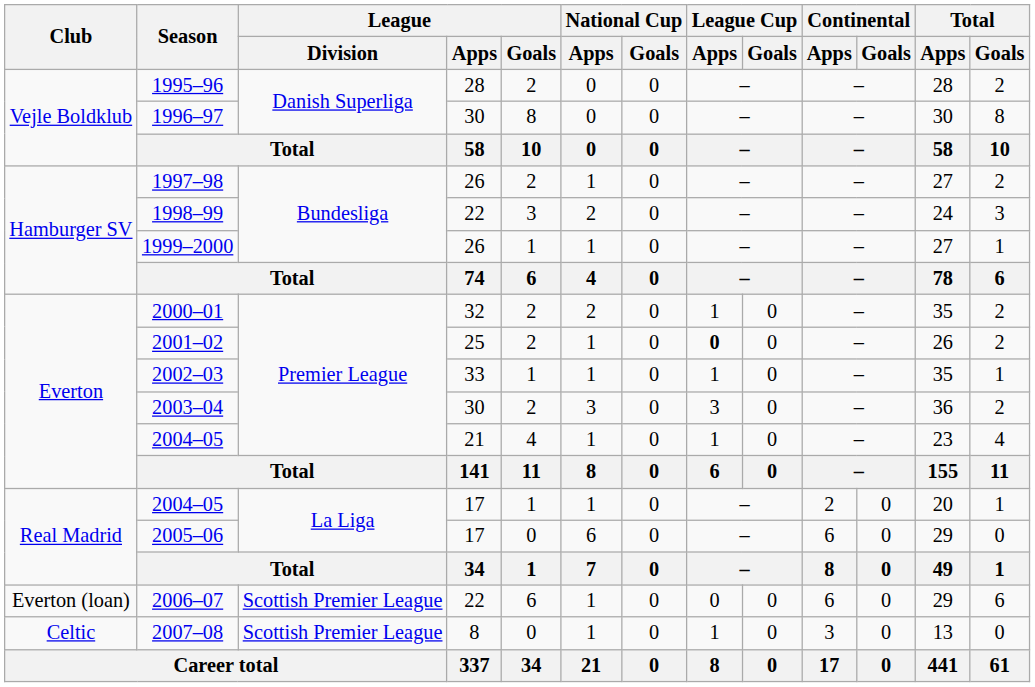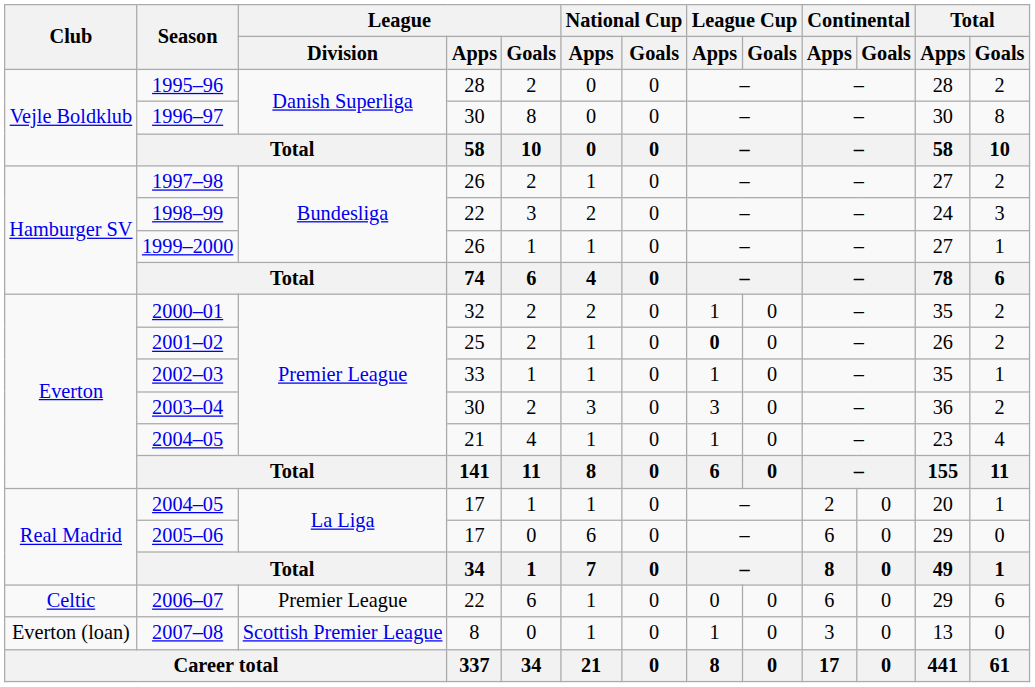 <table class="wikitable" style="text-align:center">
 <tr>
 <th rowspan="2">Club</th>
 <th rowspan="2">Season</th>
 <th colspan="3">League</th>
 <th colspan="2">National Cup</th>
 <th colspan="2">League Cup</th>
 <th colspan="2">Continental</th>
 <th colspan="2">Total</th>
 </tr>
 <tr>
 <th>Division</th>
 <th>Apps</th>
 <th>Goals</th>
 <th>Apps</th>
 <th>Goals</th>
 <th>Apps</th>
 <th>Goals</th>
 <th>Apps</th>
 <th>Goals</th>
 <th>Apps</th>
 <th>Goals</th>
 </tr>
 <tr>
 <td rowspan="3"><a href='#'>Vejle Boldklub</a></td>
 <td><a href='#'>1995–96</a></td>
 <td rowspan="2"><a href='#'>Danish Superliga</a></td>
 <td>28</td>
 <td>2</td>
 <td>0</td>
 <td>0</td>
 <td colspan="2">–</td>
 <td colspan="2">–</td>
 <td>28</td>
 <td>2</td>
 </tr>
 <tr>
 <td><a href='#'>1996–97</a></td>
 <td>30</td>
 <td>8</td>
 <td>0</td>
 <td>0</td>
 <td colspan="2">–</td>
 <td colspan="2">–</td>
 <td>30</td>
 <td>8</td>
 </tr>
 <tr>
 <th colspan="2">Total</th>
 <th>58</th>
 <th>10</th>
 <th>0</th>
 <th>0</th>
 <th colspan="2">–</th>
 <th colspan="2">–</th>
 <th>58</th>
 <th>10</th>
 </tr>
 <tr>
 <td rowspan="4"><a href='#'>Hamburger SV</a></td>
 <td><a href='#'>1997–98</a></td>
 <td rowspan="3"><a href='#'>Bundesliga</a></td>
 <td>26</td>
 <td>2</td>
 <td>1</td>
 <td>0</td>
 <td colspan="2">–</td>
 <td colspan="2">–</td>
 <td>27</td>
 <td>2</td>
 </tr>
 <tr>
 <td><a href='#'>1998–99</a></td>
 <td>22</td>
 <td>3</td>
 <td>2</td>
 <td>0</td>
 <td colspan="2">–</td>
 <td colspan="2">–</td>
 <td>24</td>
 <td>3</td>
 </tr>
 <tr>
 <td><a href='#'>1999–2000</a></td>
 <td>26</td>
 <td>1</td>
 <td>1</td>
 <td>0</td>
 <td colspan="2">–</td>
 <td colspan="2">–</td>
 <td>27</td>
 <td>1</td>
 </tr>
 <tr>
 <th colspan="2">Total</th>
 <th>74</th>
 <th>6</th>
 <th>4</th>
 <th>0</th>
 <th colspan="2">–</th>
 <th colspan="2">–</th>
 <th>78</th>
 <th>6</th>
 </tr>
 <tr>
 <td rowspan="6"><a href='#'>Everton</a></td>
 <td><a href='#'>2000–01</a></td>
 <td rowspan="5"><a href='#'>Premier League</a></td>
 <td>32</td>
 <td>2</td>
 <td>2</td>
 <td>0</td>
 <td>1</td>
 <td>0</td>
 <td colspan="2">–</td>
 <td>35</td>
 <td>2</td>
 </tr>
 <tr>
 <td><a href='#'>2001–02</a></td>
 <td>25</td>
 <td>2</td>
 <td>1</td>
 <td>0</td>
 <td><strong>0</strong></td>
 <td>0</td>
 <td colspan="2">–</td>
 <td>26</td>
 <td>2</td>
 </tr>
 <tr>
 <td><a href='#'>2002–03</a></td>
 <td>33</td>
 <td>1</td>
 <td>1</td>
 <td>0</td>
 <td>1</td>
 <td>0</td>
 <td colspan="2">–</td>
 <td>35</td>
 <td>1</td>
 </tr>
 <tr>
 <td><a href='#'>2003–04</a></td>
 <td>30</td>
 <td>2</td>
 <td>3</td>
 <td>0</td>
 <td>3</td>
 <td>0</td>
 <td colspan="2">–</td>
 <td>36</td>
 <td>2</td>
 </tr>
 <tr>
 <td><a href='#'>2004–05</a></td>
 <td>21</td>
 <td>4</td>
 <td>1</td>
 <td>0</td>
 <td>1</td>
 <td>0</td>
 <td colspan="2">–</td>
 <td>23</td>
 <td>4</td>
 </tr>
 <tr>
 <th colspan="2">Total</th>
 <th>141</th>
 <th>11</th>
 <th>8</th>
 <th>0</th>
 <th>6</th>
 <th>0</th>
 <th colspan="2">–</th>
 <th>155</th>
 <th>11</th>
 </tr>
 <tr>
 <td rowspan="3"><a href='#'>Real Madrid</a></td>
 <td><a href='#'>2004–05</a></td>
 <td rowspan="2"><a href='#'>La Liga</a></td>
 <td>17</td>
 <td>1</td>
 <td>1</td>
 <td>0</td>
 <td colspan="2">–</td>
 <td>2</td>
 <td>0</td>
 <td>20</td>
 <td>1</td>
 </tr>
 <tr>
 <td><a href='#'>2005–06</a></td>
 <td>17</td>
 <td>0</td>
 <td>6</td>
 <td>0</td>
 <td colspan="2">–</td>
 <td>6</td>
 <td>0</td>
 <td>29</td>
 <td>0</td>
 </tr>
 <tr>
 <th colspan="2">Total</th>
 <th>34</th>
 <th>1</th>
 <th>7</th>
 <th>0</th>
 <th colspan="2">–</th>
 <th>8</th>
 <th>0</th>
 <th>49</th>
 <th>1</th>
 </tr>
 <tr>
-<td>Everton (loan)</td>
+<td><a href='#'>Celtic</a></td>
 <td><a href='#'>2006–07</a></td>
-<td><a href='#'>Scottish Premier League</a></td>
+<td>Premier League</td>
 <td>22</td>
 <td>6</td>
 <td>1</td>
 <td>0</td>
 <td>0</td>
 <td>0</td>
 <td>6</td>
 <td>0</td>
 <td>29</td>
 <td>6</td>
 </tr>
 <tr>
-<td><a href='#'>Celtic</a></td>
+<td>Everton (loan)</td>
 <td><a href='#'>2007–08</a></td>
 <td><a href='#'>Scottish Premier League</a></td>
 <td>8</td>
 <td>0</td>
 <td>1</td>
 <td>0</td>
 <td>1</td>
 <td>0</td>
 <td>3</td>
 <td>0</td>
 <td>13</td>
 <td>0</td>
 </tr>
 <tr>
 <th colspan="3">Career total</th>
 <th>337</th>
 <th>34</th>
 <th>21</th>
 <th>0</th>
 <th>8</th>
 <th>0</th>
 <th>17</th>
 <th>0</th>
 <th>441</th>
 <th>61</th>
 </tr>
 </table>
